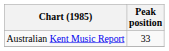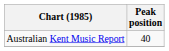 <table class="wikitable sortable">
 <tr>
 <th>Chart (1985)</th>
 <th>Peak<br>position</th>
 </tr>
 <tr>
 <td>Australian <a href='#'>Kent Music Report</a></td>
-<td style="text-align:center;">33</td>
+<td style="text-align:center;">40</td>
 </tr>
 <tr>
 </tr>
 </table>
